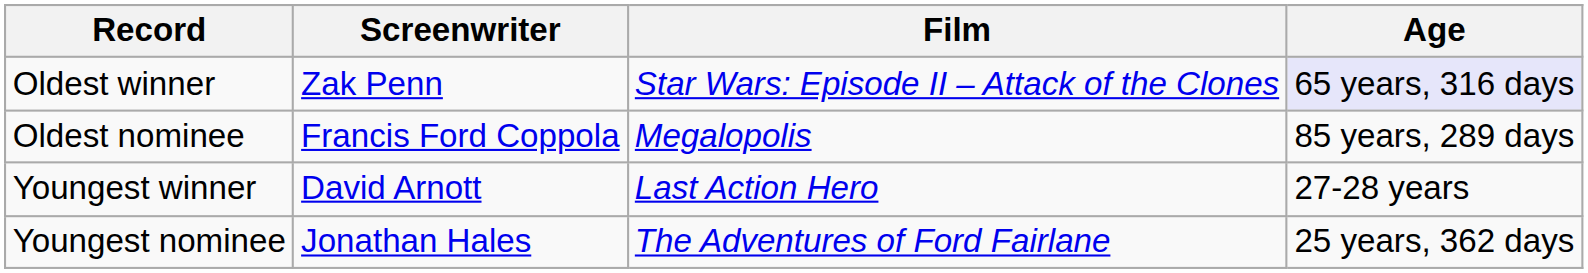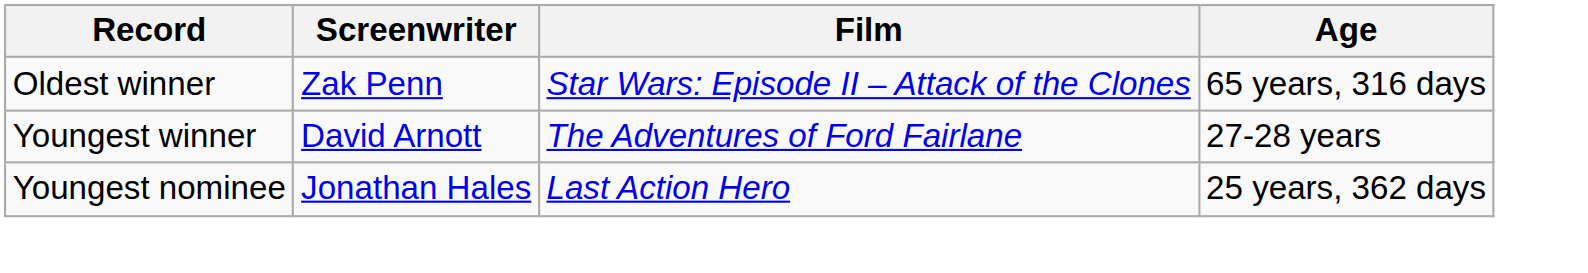 <table class="wikitable">
 <tr>
 <th scope="col">Record</th>
 <th scope="col">Screenwriter</th>
 <th>Film</th>
 <th scope="col">Age</th>
 </tr>
 <tr>
 <td>Oldest winner</td>
 <td><a href='#'>Zak Penn</a></td>
 <td><em><a href='#'>Star Wars: Episode II – Attack of the Clones</a></em></td>
-<td style="background: lavender;">65 years, 316 days</td>
-</tr>
-<tr>
-<td>Oldest nominee</td>
-<td><a href='#'>Francis Ford Coppola</a></td>
-<td><em><a href='#'>Megalopolis</a></em></td>
-<td>85 years, 289 days</td>
+<td>65 years, 316 days</td>
 </tr>
 <tr>
 <td>Youngest winner</td>
 <td><a href='#'>David Arnott</a></td>
-<td><em><a href='#'>Last Action Hero</a></em></td>
+<td><em><a href='#'>The Adventures of Ford Fairlane</a></em></td>
 <td>27-28 years</td>
 </tr>
 <tr>
 <td>Youngest nominee</td>
 <td><a href='#'>Jonathan Hales</a></td>
-<td><em><a href='#'>The Adventures of Ford Fairlane</a></em></td>
+<td><em><a href='#'>Last Action Hero</a></em></td>
 <td>25 years, 362 days</td>
 </tr>
 </table>
